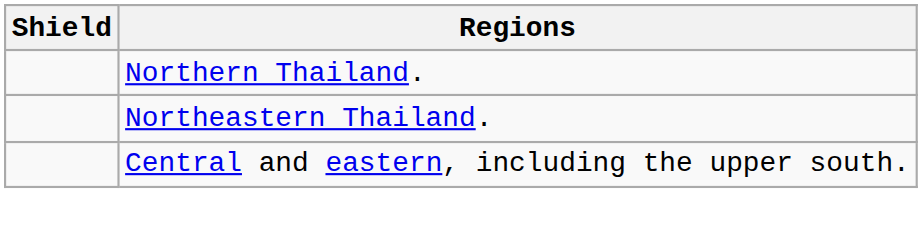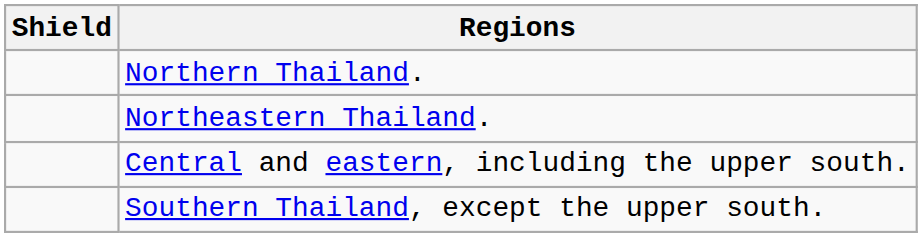 <table class="wikitable">
 <tr>
 <th>Shield</th>
 <th>Regions</th>
 </tr>
 <tr>
 <td></td>
 <td><a href='#'>Northern Thailand</a>.</td>
 </tr>
 <tr>
 <td></td>
 <td><a href='#'>Northeastern Thailand</a>.</td>
 </tr>
 <tr>
 <td></td>
 <td><a href='#'>Central</a> and <a href='#'>eastern</a>, including the upper south.</td>
 </tr>
+<tr>
+<td></td>
+<td><a href='#'>Southern Thailand</a>, except the upper south.</td>
+</tr>
 </table>
